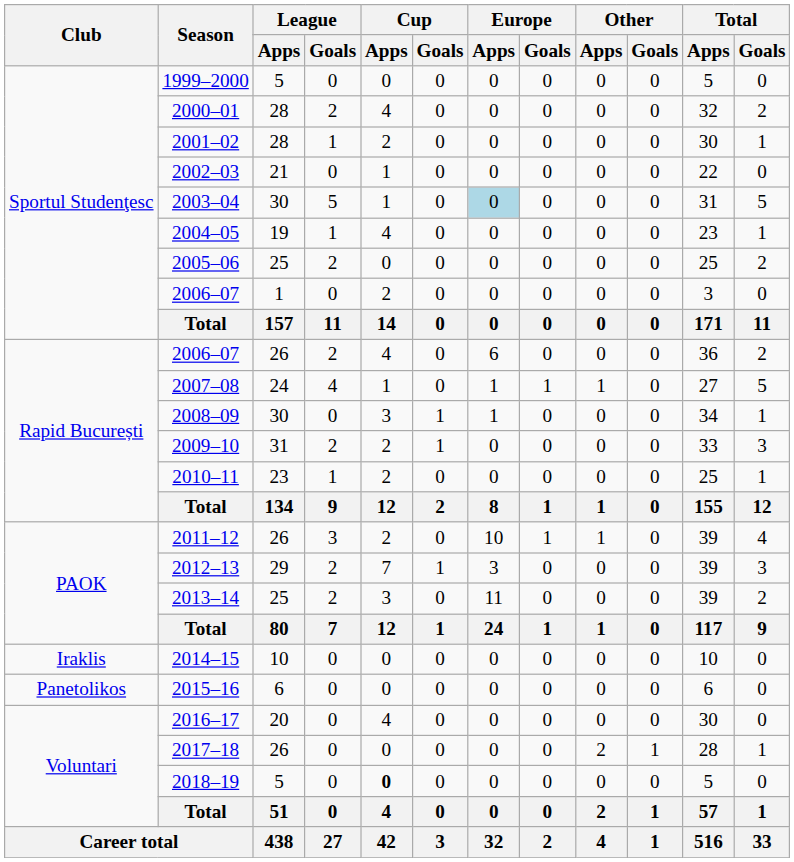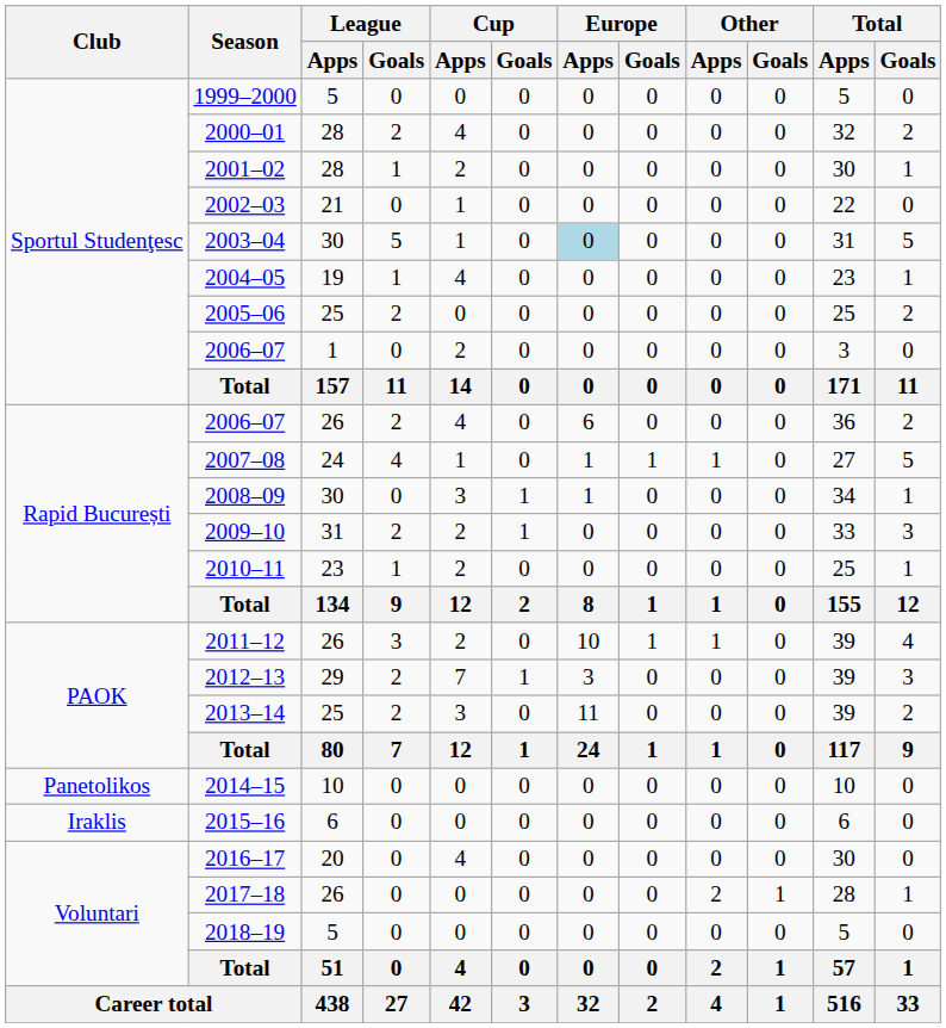 <table class="wikitable" style="text-align:center">
 <tr>
 <th rowspan="2">Club</th>
 <th rowspan="2">Season</th>
 <th colspan="2">League</th>
 <th colspan="2">Cup</th>
 <th colspan="2">Europe</th>
 <th colspan="2">Other</th>
 <th colspan="2">Total</th>
 </tr>
 <tr>
 <th>Apps</th>
 <th>Goals</th>
 <th>Apps</th>
 <th>Goals</th>
 <th>Apps</th>
 <th>Goals</th>
 <th>Apps</th>
 <th>Goals</th>
 <th>Apps</th>
 <th>Goals</th>
 </tr>
 <tr>
 <td rowspan="9"><a href='#'>Sportul Studenţesc</a></td>
 <td><a href='#'>1999–2000</a></td>
 <td>5</td>
 <td>0</td>
 <td>0</td>
 <td>0</td>
 <td>0</td>
 <td>0</td>
 <td>0</td>
 <td>0</td>
 <td>5</td>
 <td>0</td>
 </tr>
 <tr>
 <td><a href='#'>2000–01</a></td>
 <td>28</td>
 <td>2</td>
 <td>4</td>
 <td>0</td>
 <td>0</td>
 <td>0</td>
 <td>0</td>
 <td>0</td>
 <td>32</td>
 <td>2</td>
 </tr>
 <tr>
 <td><a href='#'>2001–02</a></td>
 <td>28</td>
 <td>1</td>
 <td>2</td>
 <td>0</td>
 <td>0</td>
 <td>0</td>
 <td>0</td>
 <td>0</td>
 <td>30</td>
 <td>1</td>
 </tr>
 <tr>
 <td><a href='#'>2002–03</a></td>
 <td>21</td>
 <td>0</td>
 <td>1</td>
 <td>0</td>
 <td>0</td>
 <td>0</td>
 <td>0</td>
 <td>0</td>
 <td>22</td>
 <td>0</td>
 </tr>
 <tr>
 <td><a href='#'>2003–04</a></td>
 <td>30</td>
 <td>5</td>
 <td>1</td>
 <td>0</td>
 <td style="background: lightblue;">0</td>
 <td>0</td>
 <td>0</td>
 <td>0</td>
 <td>31</td>
 <td>5</td>
 </tr>
 <tr>
 <td><a href='#'>2004–05</a></td>
 <td>19</td>
 <td>1</td>
 <td>4</td>
 <td>0</td>
 <td>0</td>
 <td>0</td>
 <td>0</td>
 <td>0</td>
 <td>23</td>
 <td>1</td>
 </tr>
 <tr>
 <td><a href='#'>2005–06</a></td>
 <td>25</td>
 <td>2</td>
 <td>0</td>
 <td>0</td>
 <td>0</td>
 <td>0</td>
 <td>0</td>
 <td>0</td>
 <td>25</td>
 <td>2</td>
 </tr>
 <tr>
 <td><a href='#'>2006–07</a></td>
 <td>1</td>
 <td>0</td>
 <td>2</td>
 <td>0</td>
 <td>0</td>
 <td>0</td>
 <td>0</td>
 <td>0</td>
 <td>3</td>
 <td>0</td>
 </tr>
 <tr>
 <th>Total</th>
 <th>157</th>
 <th>11</th>
 <th>14</th>
 <th>0</th>
 <th>0</th>
 <th>0</th>
 <th>0</th>
 <th>0</th>
 <th>171</th>
 <th>11</th>
 </tr>
 <tr>
 <td rowspan="6"><a href='#'>Rapid București</a></td>
 <td><a href='#'>2006–07</a></td>
 <td>26</td>
 <td>2</td>
 <td>4</td>
 <td>0</td>
 <td>6</td>
 <td>0</td>
 <td>0</td>
 <td>0</td>
 <td>36</td>
 <td>2</td>
 </tr>
 <tr>
 <td><a href='#'>2007–08</a></td>
 <td>24</td>
 <td>4</td>
 <td>1</td>
 <td>0</td>
 <td>1</td>
 <td>1</td>
 <td>1</td>
 <td>0</td>
 <td>27</td>
 <td>5</td>
 </tr>
 <tr>
 <td><a href='#'>2008–09</a></td>
 <td>30</td>
 <td>0</td>
 <td>3</td>
 <td>1</td>
 <td>1</td>
 <td>0</td>
 <td>0</td>
 <td>0</td>
 <td>34</td>
 <td>1</td>
 </tr>
 <tr>
 <td><a href='#'>2009–10</a></td>
 <td>31</td>
 <td>2</td>
 <td>2</td>
 <td>1</td>
 <td>0</td>
 <td>0</td>
 <td>0</td>
 <td>0</td>
 <td>33</td>
 <td>3</td>
 </tr>
 <tr>
 <td><a href='#'>2010–11</a></td>
 <td>23</td>
 <td>1</td>
 <td>2</td>
 <td>0</td>
 <td>0</td>
 <td>0</td>
 <td>0</td>
 <td>0</td>
 <td>25</td>
 <td>1</td>
 </tr>
 <tr>
 <th>Total</th>
 <th>134</th>
 <th>9</th>
 <th>12</th>
 <th>2</th>
 <th>8</th>
 <th>1</th>
 <th>1</th>
 <th>0</th>
 <th>155</th>
 <th>12</th>
 </tr>
 <tr>
 <td rowspan="4"><a href='#'>PAOK</a></td>
 <td><a href='#'>2011–12</a></td>
 <td>26</td>
 <td>3</td>
 <td>2</td>
 <td>0</td>
 <td>10</td>
 <td>1</td>
 <td>1</td>
 <td>0</td>
 <td>39</td>
 <td>4</td>
 </tr>
 <tr>
 <td><a href='#'>2012–13</a></td>
 <td>29</td>
 <td>2</td>
 <td>7</td>
 <td>1</td>
 <td>3</td>
 <td>0</td>
 <td>0</td>
 <td>0</td>
 <td>39</td>
 <td>3</td>
 </tr>
 <tr>
 <td><a href='#'>2013–14</a></td>
 <td>25</td>
 <td>2</td>
 <td>3</td>
 <td>0</td>
 <td>11</td>
 <td>0</td>
 <td>0</td>
 <td>0</td>
 <td>39</td>
 <td>2</td>
 </tr>
 <tr>
 <th>Total</th>
 <th>80</th>
 <th>7</th>
 <th>12</th>
 <th>1</th>
 <th>24</th>
 <th>1</th>
 <th>1</th>
 <th>0</th>
 <th>117</th>
 <th>9</th>
 </tr>
 <tr>
-<td><a href='#'>Iraklis</a></td>
+<td><a href='#'>Panetolikos</a></td>
 <td><a href='#'>2014–15</a></td>
 <td>10</td>
 <td>0</td>
 <td>0</td>
 <td>0</td>
 <td>0</td>
 <td>0</td>
 <td>0</td>
 <td>0</td>
 <td>10</td>
 <td>0</td>
 </tr>
 <tr>
-<td><a href='#'>Panetolikos</a></td>
+<td><a href='#'>Iraklis</a></td>
 <td><a href='#'>2015–16</a></td>
 <td>6</td>
 <td>0</td>
 <td>0</td>
 <td>0</td>
 <td>0</td>
 <td>0</td>
 <td>0</td>
 <td>0</td>
 <td>6</td>
 <td>0</td>
 </tr>
 <tr>
 <td rowspan="4"><a href='#'>Voluntari</a></td>
 <td><a href='#'>2016–17</a></td>
 <td>20</td>
 <td>0</td>
 <td>4</td>
 <td>0</td>
 <td>0</td>
 <td>0</td>
 <td>0</td>
 <td>0</td>
 <td>30</td>
 <td>0</td>
 </tr>
 <tr>
 <td><a href='#'>2017–18</a></td>
 <td>26</td>
 <td>0</td>
 <td>0</td>
 <td>0</td>
 <td>0</td>
 <td>0</td>
 <td>2</td>
 <td>1</td>
 <td>28</td>
 <td>1</td>
 </tr>
 <tr>
 <td><a href='#'>2018–19</a></td>
 <td>5</td>
 <td>0</td>
-<td><strong>0</strong></td>
+<td>0</td>
 <td>0</td>
 <td>0</td>
 <td>0</td>
 <td>0</td>
 <td>0</td>
 <td>5</td>
 <td>0</td>
 </tr>
 <tr>
 <th>Total</th>
 <th>51</th>
 <th>0</th>
 <th>4</th>
 <th>0</th>
 <th>0</th>
 <th>0</th>
 <th>2</th>
 <th>1</th>
 <th>57</th>
 <th>1</th>
 </tr>
 <tr>
 <th colspan="2">Career total</th>
 <th>438</th>
 <th>27</th>
 <th>42</th>
 <th>3</th>
 <th>32</th>
 <th>2</th>
 <th>4</th>
 <th>1</th>
 <th>516</th>
 <th>33</th>
 </tr>
 </table>
